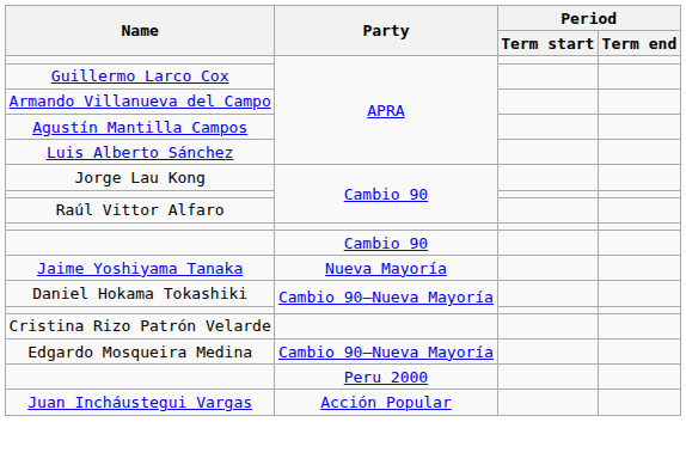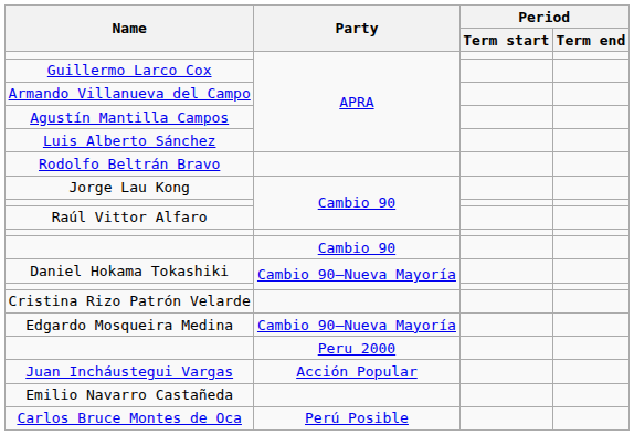 <table class="wikitable" style="text-align: center">
 <tr>
 <th rowspan=2><strong>Name</strong></th>
 <th rowspan=2><strong>Party</strong></th>
 <th colspan=2><strong>Period</strong></th>
 </tr>
 <tr>
 <th>Term start</th>
 <th>Term end</th>
 </tr>
 <tr>
 <td></td>
 <td rowspan="5"><a href='#'>APRA</a></td>
 <td></td>
 <td></td>
 </tr>
 <tr>
 <td><a href='#'>Guillermo Larco Cox</a></td>
 <td></td>
 <td></td>
 </tr>
 <tr>
 <td><a href='#'>Armando Villanueva del Campo</a></td>
 <td></td>
 <td></td>
 </tr>
 <tr>
 <td><a href='#'>Agustín Mantilla Campos</a></td>
 <td></td>
 <td></td>
 </tr>
 <tr>
 <td><a href='#'>Luis Alberto Sánchez</a></td>
 <td></td>
 <td></td>
 </tr>
 <tr>
+<td><a href='#'>Rodolfo Beltrán Bravo</a></td>
+<td></td>
+<td></td>
+<td></td>
+</tr>
+<tr>
 <td>Jorge Lau Kong</td>
 <td rowspan="3"><a href='#'>Cambio 90</a></td>
 <td></td>
 <td></td>
 </tr>
 <tr>
 <td></td>
 <td></td>
 <td></td>
 </tr>
 <tr>
 <td>Raúl Vittor Alfaro</td>
 <td></td>
 <td></td>
 </tr>
 <tr>
 <td></td>
 <td></td>
 <td></td>
 <td></td>
 </tr>
 <tr>
 <td></td>
 <td><a href='#'>Cambio 90</a></td>
-<td></td>
-<td></td>
-</tr>
-<tr>
-<td><a href='#'>Jaime Yoshiyama Tanaka</a></td>
-<td><a href='#'>Nueva Mayoría</a></td>
 <td></td>
 <td></td>
 </tr>
 <tr>
 <td>Daniel Hokama Tokashiki</td>
 <td rowspan="2"><a href='#'>Cambio 90–Nueva Mayoría</a></td>
 <td></td>
 <td></td>
 </tr>
 <tr>
 <td></td>
 <td></td>
 <td></td>
 </tr>
 <tr>
 <td>Cristina Rizo Patrón Velarde</td>
 <td></td>
 <td></td>
 <td></td>
 </tr>
 <tr>
 <td>Edgardo Mosqueira Medina</td>
 <td><a href='#'>Cambio 90–Nueva Mayoría</a></td>
 <td></td>
 <td></td>
 </tr>
 <tr>
 <td></td>
 <td><a href='#'>Peru 2000</a></td>
 <td></td>
 <td></td>
 </tr>
 <tr>
 <td><a href='#'>Juan Incháustegui Vargas</a></td>
 <td><a href='#'>Acción Popular</a></td>
 <td></td>
 <td></td>
 </tr>
 <tr>
+<td>Emilio Navarro Castañeda</td>
+<td></td>
+<td></td>
+<td></td>
+</tr>
+<tr>
+<td><a href='#'>Carlos Bruce Montes de Oca</a></td>
+<td><a href='#'>Perú Posible</a></td>
+<td></td>
+<td></td>
+</tr>
+<tr>
 </tr>
 </table>
